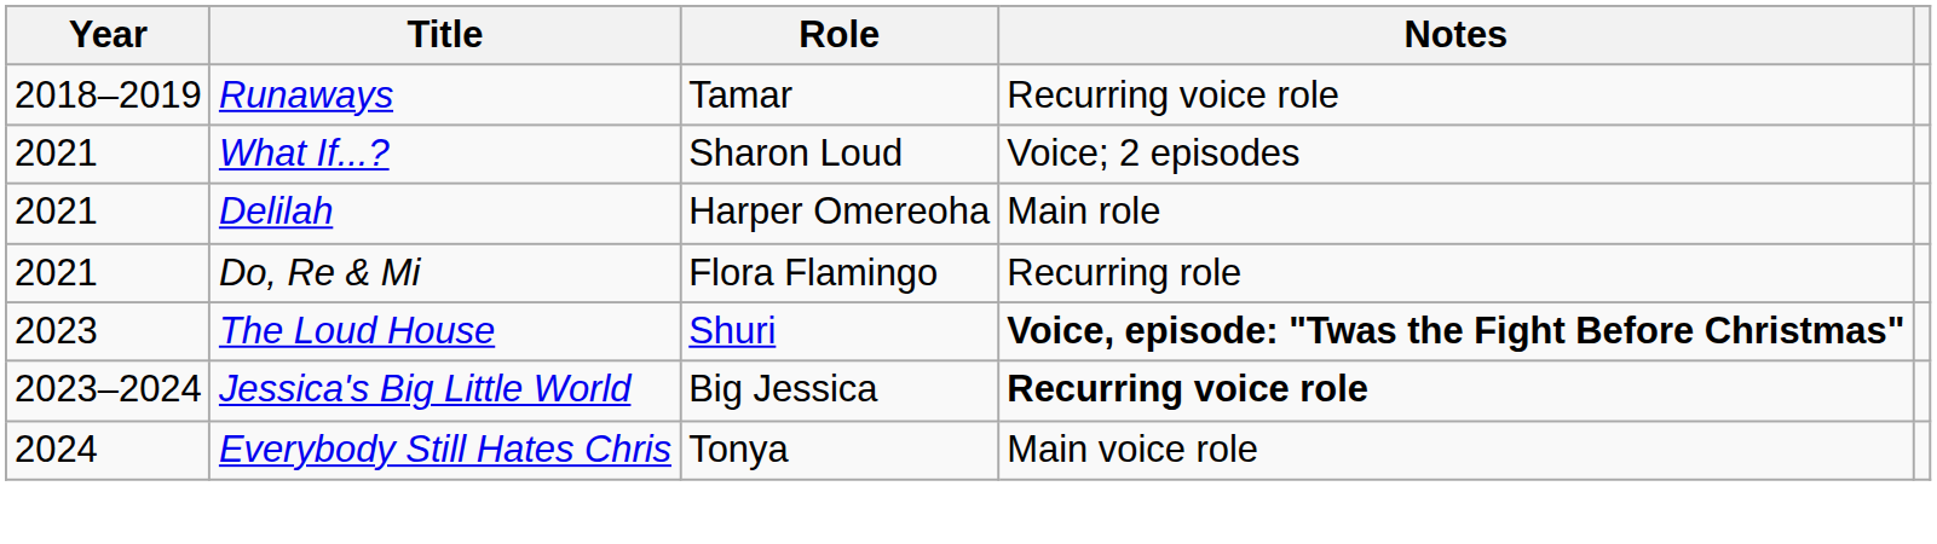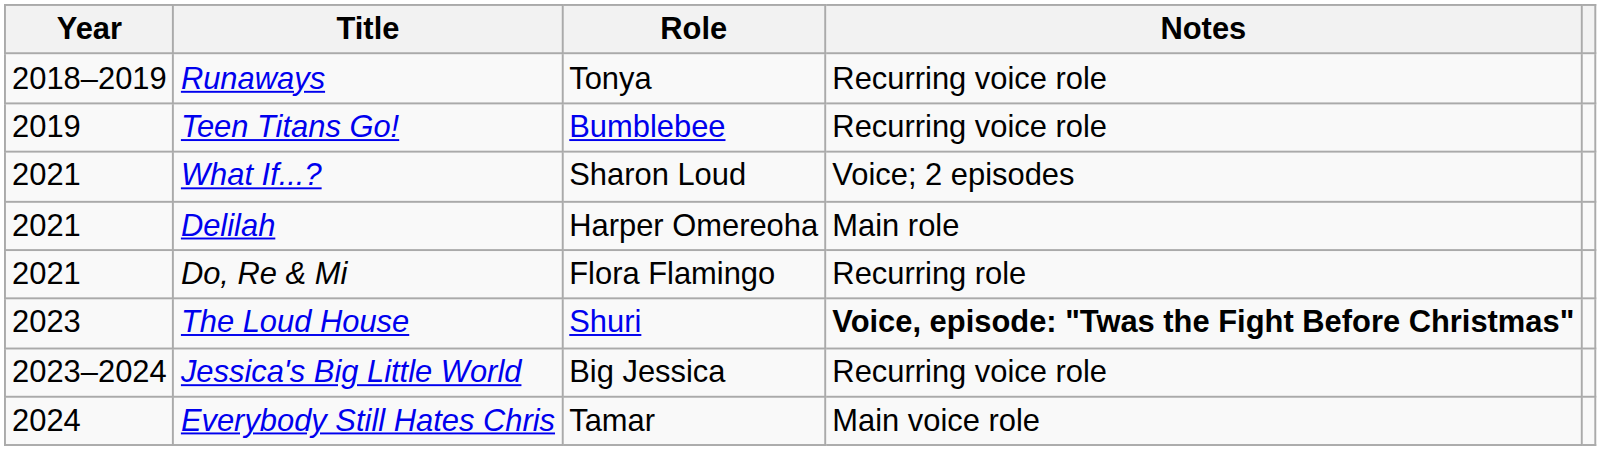 <table class="wikitable sortable">
 <tr>
 <th>Year</th>
 <th>Title</th>
 <th>Role</th>
 <th class="unsortable">Notes</th>
 <th class="unsortable"></th>
 </tr>
 <tr>
 <td>2018–2019</td>
 <td><em><a href='#'>Runaways</a></em></td>
-<td>Tamar</td>
+<td>Tonya</td>
+<td>Recurring voice role</td>
+<td></td>
+</tr>
+<tr>
+<td>2019</td>
+<td><em><a href='#'>Teen Titans Go!</a></em></td>
+<td><a href='#'>Bumblebee</a></td>
 <td>Recurring voice role</td>
 <td></td>
 </tr>
 <tr>
 <td>2021</td>
 <td><em><a href='#'>What If...?</a></em></td>
 <td>Sharon Loud</td>
 <td>Voice; 2 episodes</td>
 <td></td>
 </tr>
 <tr>
 <td>2021</td>
 <td><em><a href='#'>Delilah</a></em></td>
 <td>Harper Omereoha</td>
 <td>Main role</td>
 <td></td>
 </tr>
 <tr>
 <td>2021</td>
 <td><em>Do, Re & Mi</em></td>
 <td>Flora Flamingo</td>
 <td>Recurring role</td>
 <td></td>
 </tr>
 <tr>
 <td>2023</td>
 <td><em><a href='#'>The Loud House</a></em></td>
 <td><a href='#'>Shuri</a></td>
 <td><strong>Voice, episode: "Twas the Fight Before Christmas"</strong></td>
 <td></td>
 </tr>
 <tr>
 <td>2023–2024</td>
 <td><em><a href='#'>Jessica's Big Little World</a></em></td>
 <td>Big Jessica</td>
-<td><strong>Recurring voice role</strong></td>
+<td>Recurring voice role</td>
 <td></td>
 </tr>
 <tr>
 <td>2024</td>
 <td><em><a href='#'>Everybody Still Hates Chris</a></em></td>
-<td>Tonya</td>
+<td>Tamar</td>
 <td>Main voice role</td>
 <td></td>
 </tr>
 </table>
